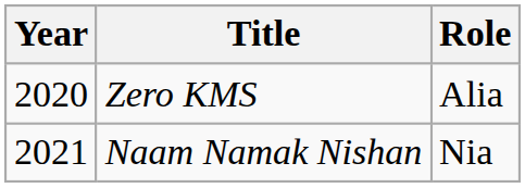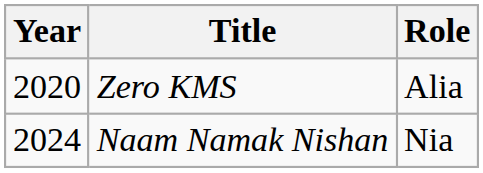 <table class="wikitable sortable plainrowheaders">
 <tr>
 <th scope="col">Year</th>
 <th scope="col">Title</th>
 <th scope="col">Role</th>
 </tr>
 <tr>
 <td>2020</td>
 <td><em>Zero KMS</em></td>
 <td>Alia</td>
 </tr>
 <tr>
-<td>2021</td>
+<td>2024</td>
 <td><em>Naam Namak Nishan</em></td>
 <td>Nia</td>
 </tr>
 </table>
